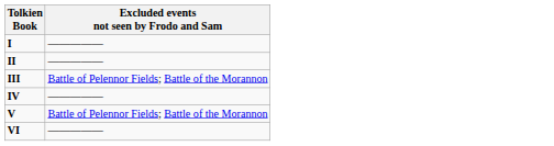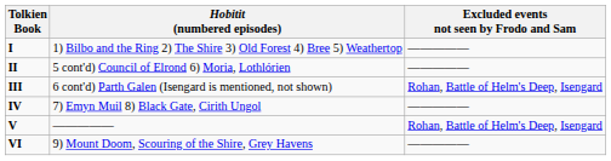 <table class="wikitable">
 <tr>
 <th>Tolkien<br>Book</th>
+<th><em>Hobitit</em><br>(numbered episodes)</th>
 <th>Excluded events<br>not seen by Frodo and Sam</th>
 </tr>
 <tr>
 <td><strong>I</strong></td>
+<td>1) <a href='#'>Bilbo and the Ring</a> 2) <a href='#'>The Shire</a> 3) <a href='#'>Old Forest</a> 4) <a href='#'>Bree</a> 5) <a href='#'>Weathertop</a></td>
 <td>—————</td>
 </tr>
 <tr>
 <td><strong>II</strong></td>
+<td>5 cont'd) <a href='#'>Council of Elrond</a> 6) <a href='#'>Moria</a>, <a href='#'>Lothlórien</a></td>
 <td>—————</td>
 </tr>
 <tr>
 <td><strong>III</strong></td>
-<td><a href='#'>Battle of Pelennor Fields</a>; <a href='#'>Battle of the Morannon</a></td>
+<td>6 cont'd) <a href='#'>Parth Galen</a> (Isengard is mentioned, not shown)</td>
+<td><a href='#'>Rohan</a>, <a href='#'>Battle of Helm's Deep</a>, <a href='#'>Isengard</a></td>
 </tr>
 <tr>
 <td><strong>IV</strong></td>
+<td>7) <a href='#'>Emyn Muil</a> 8) <a href='#'>Black Gate</a>, <a href='#'>Cirith Ungol</a></td>
 <td>—————</td>
 </tr>
 <tr>
 <td><strong>V</strong></td>
-<td><a href='#'>Battle of Pelennor Fields</a>; <a href='#'>Battle of the Morannon</a></td>
+<td>—————</td>
+<td><a href='#'>Rohan</a>, <a href='#'>Battle of Helm's Deep</a>, <a href='#'>Isengard</a></td>
 </tr>
 <tr>
 <td><strong>VI</strong></td>
+<td>9) <a href='#'>Mount Doom</a>, <a href='#'>Scouring of the Shire</a>, <a href='#'>Grey Havens</a></td>
 <td>—————</td>
 </tr>
 </table>
